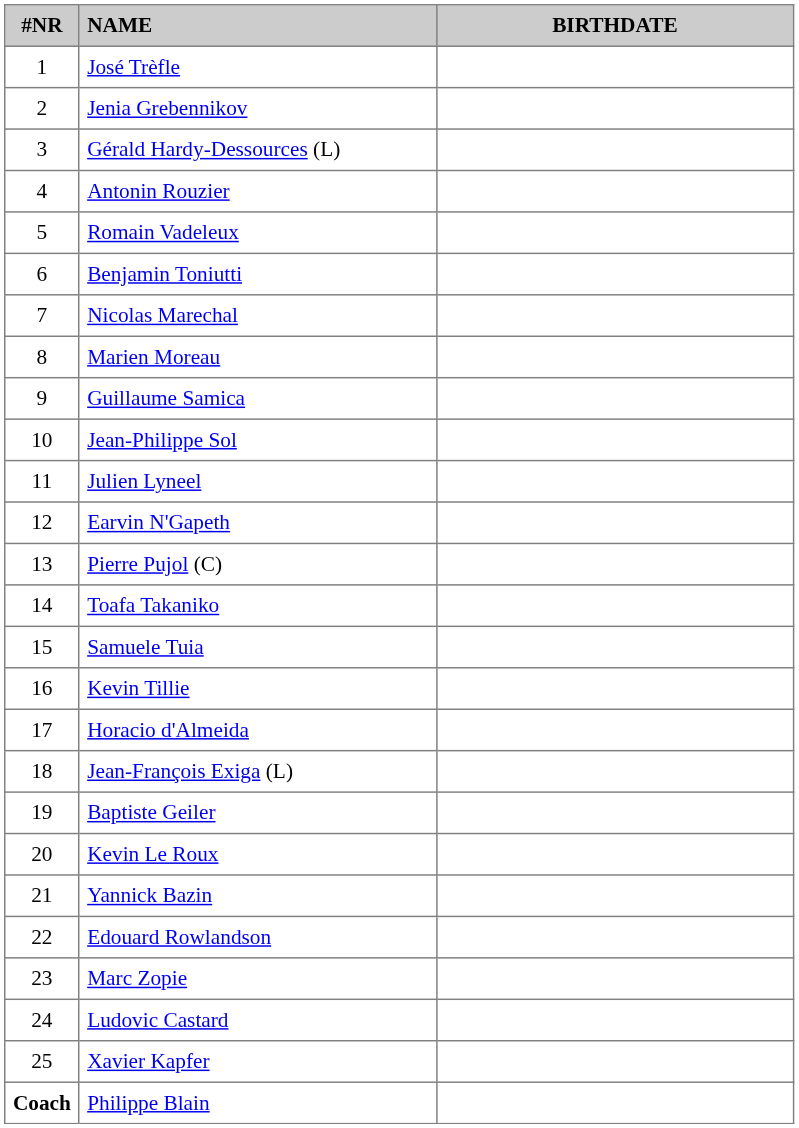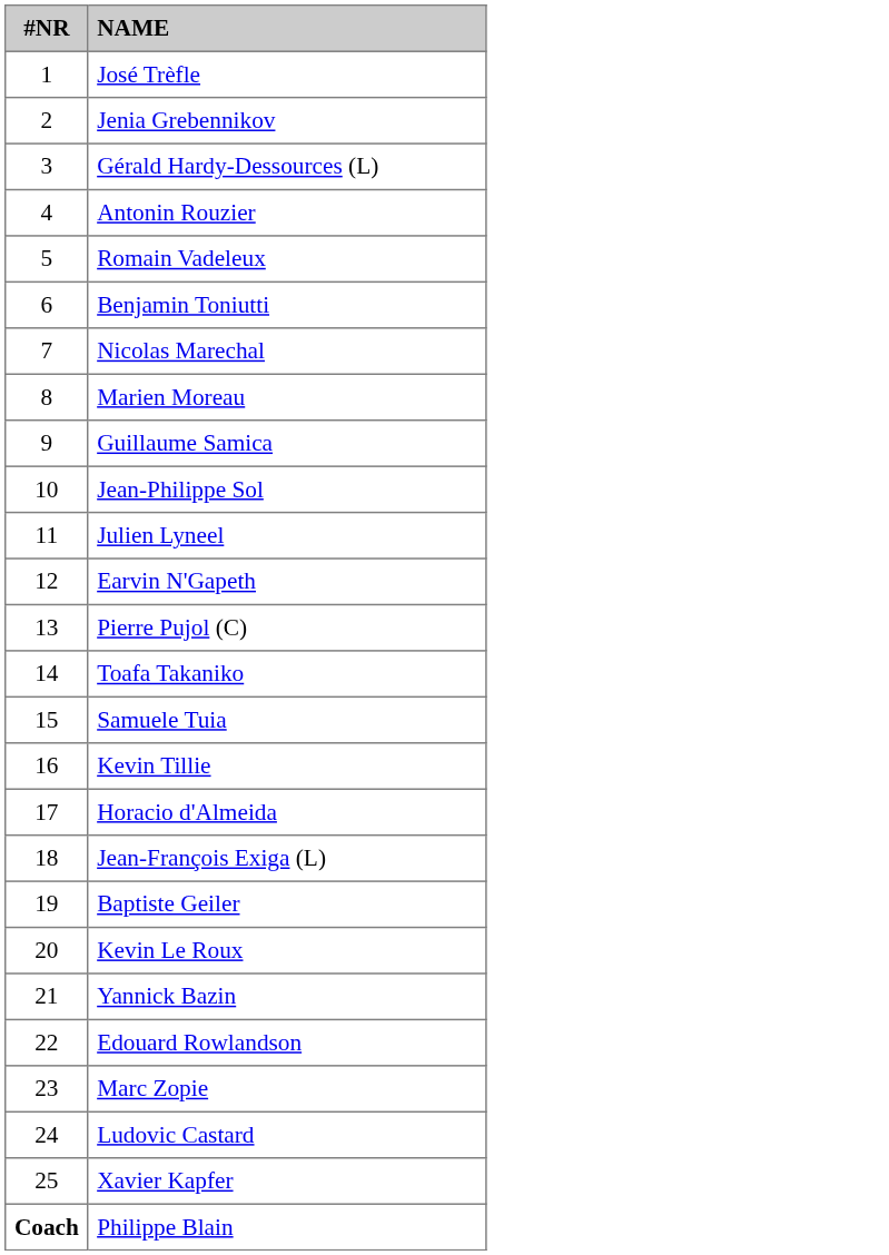 <table border="1" cellspacing="2" cellpadding="5" style="border-collapse: collapse; font-size: 90%;">
 <tr style="background:#ccc;">
 <th>#NR</th>
 <th style="text-align:left; width:16em;">NAME</th>
-<th style="text-align:center; width:16em;">BIRTHDATE</th>
 </tr>
 <tr>
 <td style="text-align:center;">1</td>
 <td><a href='#'>José Trèfle</a></td>
-<td align="center"></td>
 </tr>
 <tr>
 <td style="text-align:center;">2</td>
 <td><a href='#'>Jenia Grebennikov</a></td>
-<td align="center"></td>
 </tr>
 <tr>
 <td style="text-align:center;">3</td>
 <td><a href='#'>Gérald Hardy-Dessources</a> (L)</td>
-<td align="center"></td>
 </tr>
 <tr>
 <td style="text-align:center;">4</td>
 <td><a href='#'>Antonin Rouzier</a></td>
-<td align="center"></td>
 </tr>
 <tr>
 <td style="text-align:center;">5</td>
 <td><a href='#'>Romain Vadeleux</a></td>
-<td align="center"></td>
 </tr>
 <tr>
 <td style="text-align:center;">6</td>
 <td><a href='#'>Benjamin Toniutti</a></td>
-<td align="center"></td>
 </tr>
 <tr>
 <td style="text-align:center;">7</td>
 <td><a href='#'>Nicolas Marechal</a></td>
-<td align="center"></td>
 </tr>
 <tr>
 <td style="text-align:center;">8</td>
 <td><a href='#'>Marien Moreau</a></td>
-<td align="center"></td>
 </tr>
 <tr>
 <td style="text-align:center;">9</td>
 <td><a href='#'>Guillaume Samica</a></td>
-<td align="center"></td>
 </tr>
 <tr>
 <td style="text-align:center;">10</td>
 <td><a href='#'>Jean-Philippe Sol</a></td>
-<td align="center"></td>
 </tr>
 <tr>
 <td style="text-align:center;">11</td>
 <td><a href='#'>Julien Lyneel</a></td>
-<td align="center"></td>
 </tr>
 <tr>
 <td style="text-align:center;">12</td>
 <td><a href='#'>Earvin N'Gapeth</a></td>
-<td align="center"></td>
 </tr>
 <tr>
 <td style="text-align:center;">13</td>
 <td><a href='#'>Pierre Pujol</a> (C)</td>
-<td align="center"></td>
 </tr>
 <tr>
 <td style="text-align:center;">14</td>
 <td><a href='#'>Toafa Takaniko</a></td>
-<td align="center"></td>
 </tr>
 <tr>
 <td style="text-align:center;">15</td>
 <td><a href='#'>Samuele Tuia</a></td>
-<td align="center"></td>
 </tr>
 <tr>
 <td style="text-align:center;">16</td>
 <td><a href='#'>Kevin Tillie</a></td>
-<td align="center"></td>
 </tr>
 <tr>
 <td style="text-align:center;">17</td>
 <td><a href='#'>Horacio d'Almeida</a></td>
-<td align="center"></td>
 </tr>
 <tr>
 <td style="text-align:center;">18</td>
 <td><a href='#'>Jean-François Exiga</a> (L)</td>
-<td align="center"></td>
 </tr>
 <tr>
 <td style="text-align:center;">19</td>
 <td><a href='#'>Baptiste Geiler</a></td>
-<td align="center"></td>
 </tr>
 <tr>
 <td style="text-align:center;">20</td>
 <td><a href='#'>Kevin Le Roux</a></td>
-<td align="center"></td>
 </tr>
 <tr>
 <td style="text-align:center;">21</td>
 <td><a href='#'>Yannick Bazin</a></td>
-<td align="center"></td>
 </tr>
 <tr>
 <td style="text-align:center;">22</td>
 <td><a href='#'>Edouard Rowlandson</a></td>
-<td align="center"></td>
 </tr>
 <tr>
 <td style="text-align:center;">23</td>
 <td><a href='#'>Marc Zopie</a></td>
-<td align="center"></td>
 </tr>
 <tr>
 <td style="text-align:center;">24</td>
 <td><a href='#'>Ludovic Castard</a></td>
-<td align="center"></td>
 </tr>
 <tr>
 <td style="text-align:center;">25</td>
 <td><a href='#'>Xavier Kapfer</a></td>
-<td align="center"></td>
 </tr>
 <tr>
 <td style="text-align:center;"><strong>Coach</strong></td>
 <td><a href='#'>Philippe Blain</a></td>
-<td align="center"></td>
 </tr>
 </table>
